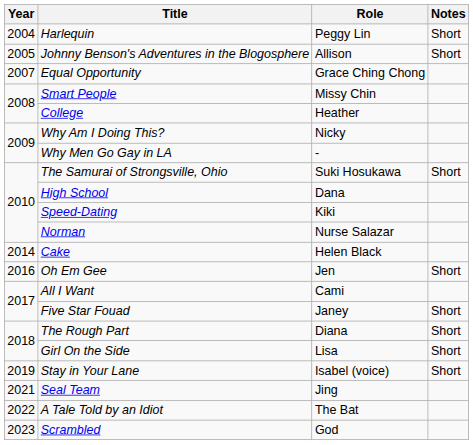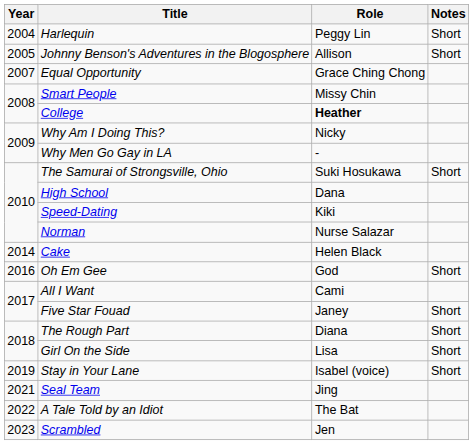 <table class="wikitable plainrowheaders sortable" style="margin-right: 0;">
 <tr>
 <th>Year</th>
 <th>Title</th>
 <th>Role</th>
 <th>Notes</th>
 </tr>
 <tr>
 <td>2004</td>
 <td><em>Harlequin</em></td>
 <td>Peggy Lin</td>
 <td>Short</td>
 </tr>
 <tr>
 <td>2005</td>
 <td><em>Johnny Benson's Adventures in the Blogosphere</em></td>
 <td>Allison</td>
 <td>Short</td>
 </tr>
 <tr>
 <td>2007</td>
 <td><em>Equal Opportunity</em></td>
 <td>Grace Ching Chong</td>
 <td></td>
 </tr>
 <tr>
 <td rowspan=2>2008</td>
 <td><em><a href='#'>Smart People</a></em></td>
 <td>Missy Chin</td>
 <td></td>
 </tr>
 <tr>
 <td><em><a href='#'>College</a></em></td>
-<td>Heather</td>
+<td><strong>Heather</strong></td>
 <td></td>
 </tr>
 <tr>
 <td rowspan=2>2009</td>
 <td><em>Why Am I Doing This?</em></td>
 <td>Nicky</td>
 <td></td>
 </tr>
 <tr>
 <td><em>Why Men Go Gay in LA</em></td>
 <td>-</td>
 <td></td>
 </tr>
 <tr>
 <td rowspan=4>2010</td>
 <td><em>The Samurai of Strongsville, Ohio</em></td>
 <td>Suki Hosukawa</td>
 <td>Short</td>
 </tr>
 <tr>
 <td><em><a href='#'>High School</a></em></td>
 <td>Dana</td>
 <td></td>
 </tr>
 <tr>
 <td><em><a href='#'>Speed-Dating</a></em></td>
 <td>Kiki</td>
 <td></td>
 </tr>
 <tr>
 <td><em><a href='#'>Norman</a></em></td>
 <td>Nurse Salazar</td>
 <td></td>
 </tr>
 <tr>
 <td>2014</td>
 <td><em><a href='#'>Cake</a></em></td>
 <td>Helen Black</td>
 <td></td>
 </tr>
 <tr>
 <td>2016</td>
 <td><em>Oh Em Gee</em></td>
-<td>Jen</td>
+<td>God</td>
 <td>Short</td>
 </tr>
 <tr>
 <td rowspan=2>2017</td>
 <td><em>All I Want</em></td>
 <td>Cami</td>
 <td></td>
 </tr>
 <tr>
 <td><em>Five Star Fouad</em></td>
 <td>Janey</td>
 <td>Short</td>
 </tr>
 <tr>
 <td rowspan=2>2018</td>
 <td><em>The Rough Part</em></td>
 <td>Diana</td>
 <td>Short</td>
 </tr>
 <tr>
 <td><em>Girl On the Side</em></td>
 <td>Lisa</td>
 <td>Short</td>
 </tr>
 <tr>
 <td>2019</td>
 <td><em>Stay in Your Lane</em></td>
 <td>Isabel (voice)</td>
 <td>Short</td>
 </tr>
 <tr>
 <td>2021</td>
 <td><em><a href='#'>Seal Team</a></em></td>
 <td>Jing</td>
 <td></td>
 </tr>
 <tr>
 <td>2022</td>
 <td><em>A Tale Told by an Idiot</em></td>
 <td>The Bat</td>
 <td></td>
 </tr>
 <tr>
 <td>2023</td>
 <td><em><a href='#'>Scrambled</a></em></td>
-<td>God</td>
+<td>Jen</td>
 <td></td>
 </tr>
 </table>
